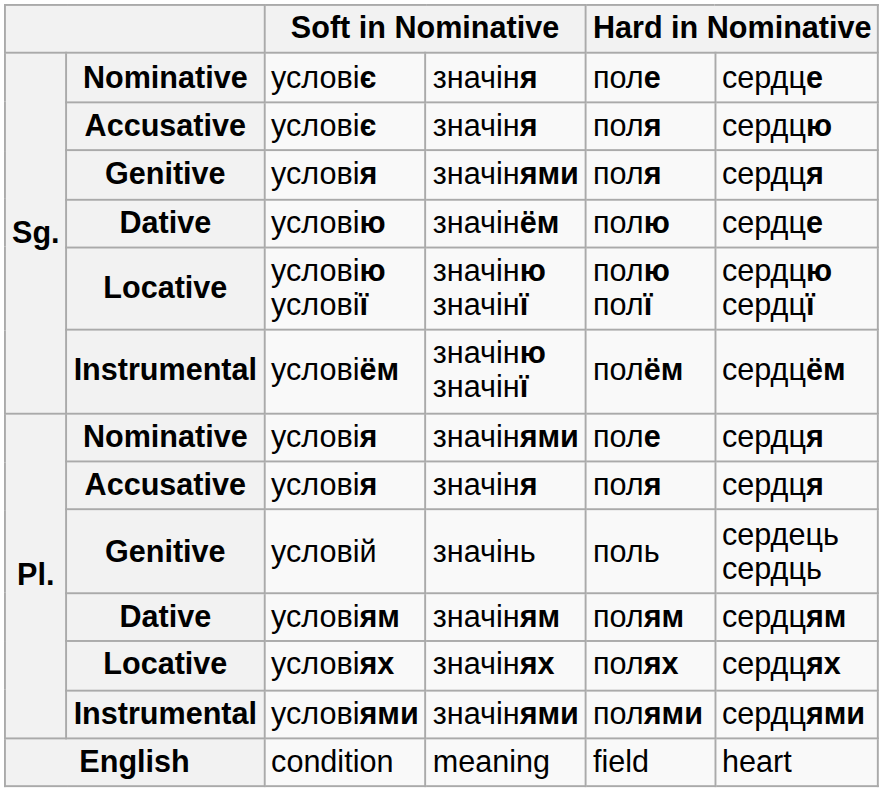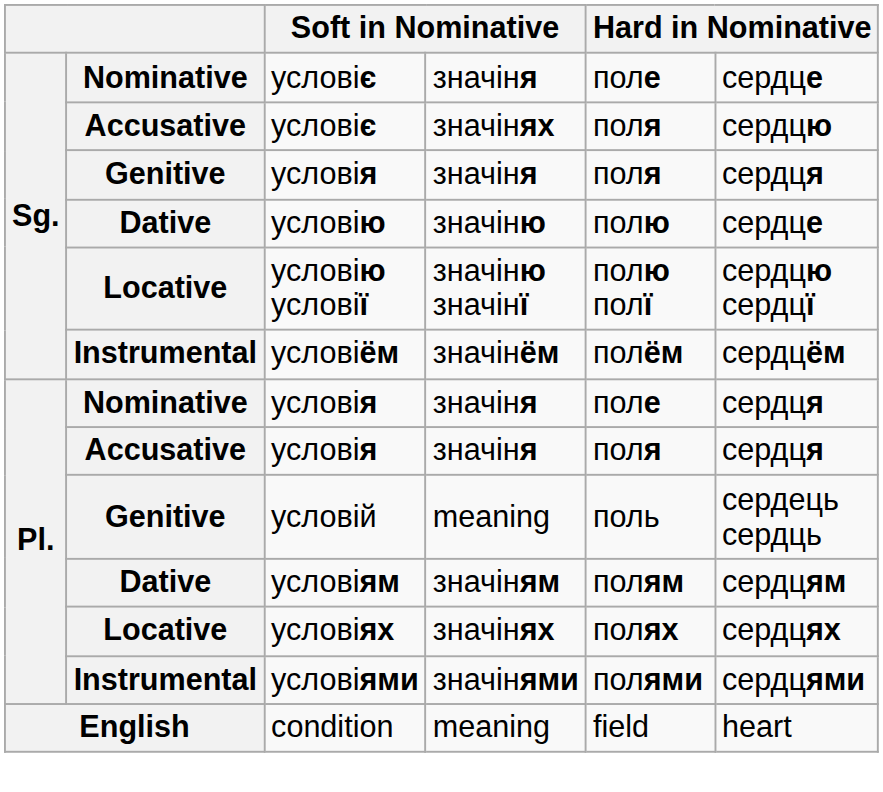 <table class=wikitable>
 <tr>
 <th colspan="2" rowspan="1"></th>
 <th colspan="2">Soft in Nominative</th>
 <th colspan="2" rowspan="1">Hard in Nominative</th>
 </tr>
 <tr>
 <th rowspan="6">Sg.</th>
 <th>Nominative</th>
 <td>услові<strong>є</strong></td>
 <td>значін<strong>я</strong></td>
 <td>пол<strong>е</strong></td>
 <td>сердц<strong>е</strong></td>
 </tr>
 <tr>
 <th>Accusative</th>
 <td>услові<strong>є</strong></td>
-<td>значін<strong>я</strong></td>
+<td>значін<strong>ях</strong></td>
 <td>пол<strong>я</strong></td>
 <td>сердц<strong>ю</strong></td>
 </tr>
 <tr>
 <th>Genitive</th>
 <td>услові<strong>я</strong></td>
-<td>значін<strong>ями</strong></td>
+<td>значін<strong>я</strong></td>
 <td>пол<strong>я</strong></td>
 <td>сердц<strong>я</strong></td>
 </tr>
 <tr>
 <th>Dative</th>
 <td>услові<strong>ю</strong></td>
-<td>значін<strong>ём</strong></td>
+<td>значін<strong>ю</strong></td>
 <td>пол<strong>ю</strong></td>
 <td>сердц<strong>е</strong></td>
 </tr>
 <tr>
 <th>Locative</th>
 <td>услові<strong>ю</strong><br> услові<strong>ї</strong></td>
 <td>значін<strong>ю</strong><br> значін<strong>ї</strong></td>
 <td>пол<strong>ю</strong><br> пол<strong>ї</strong></td>
 <td>сердц<strong>ю</strong><br> сердц<strong>ї</strong></td>
 </tr>
 <tr>
 <th>Instrumental</th>
 <td>услові<strong>ём</strong></td>
-<td>значін<strong>ю</strong><br> значін<strong>ї</strong></td>
+<td>значін<strong>ём</strong></td>
 <td>пол<strong>ём</strong></td>
 <td>сердц<strong>ём</strong></td>
 </tr>
 <tr>
 <th rowspan="6">Pl.</th>
 <th>Nominative</th>
 <td>услові<strong>я</strong></td>
-<td>значін<strong>ями</strong></td>
+<td>значін<strong>я</strong></td>
 <td>пол<strong>е</strong></td>
 <td>сердц<strong>я</strong></td>
 </tr>
 <tr>
 <th>Accusative</th>
 <td>услові<strong>я</strong></td>
 <td>значін<strong>я</strong></td>
 <td>пол<strong>я</strong></td>
 <td>сердц<strong>я</strong></td>
 </tr>
 <tr>
 <th>Genitive</th>
 <td>условій</td>
-<td>значінь</td>
+<td>meaning</td>
 <td>поль</td>
 <td>сердець<br> сердць</td>
 </tr>
 <tr>
 <th>Dative</th>
 <td>услові<strong>ям</strong></td>
 <td>значін<strong>ям</strong></td>
 <td>пол<strong>ям</strong></td>
 <td>сердц<strong>ям</strong></td>
 </tr>
 <tr>
 <th>Locative</th>
 <td>услові<strong>ях</strong></td>
 <td>значін<strong>ях</strong></td>
 <td>пол<strong>ях</strong></td>
 <td>сердц<strong>ях</strong></td>
 </tr>
 <tr>
 <th>Instrumental</th>
 <td>услові<strong>ями</strong></td>
 <td>значін<strong>ями</strong></td>
 <td>пол<strong>ями</strong></td>
 <td>сердц<strong>ями</strong></td>
 </tr>
 <tr>
 <th colspan="2">English</th>
 <td>condition</td>
 <td>meaning</td>
 <td>field</td>
 <td>heart</td>
 </tr>
 </table>
